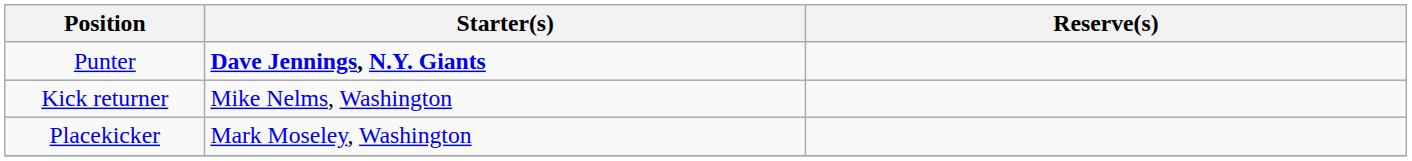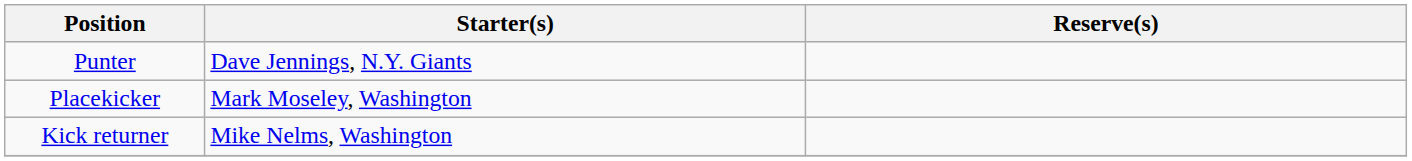 <table class="wikitable" width=75%>
 <tr>
 <th width=10%>Position</th>
 <th width=30%>Starter(s)</th>
 <th width=30%>Reserve(s)</th>
 </tr>
 <tr>
 <td align=center><a href='#'>Punter</a></td>
-<td><strong> <a href='#'>Dave Jennings</a>, <a href='#'>N.Y. Giants</a></strong></td>
+<td> <a href='#'>Dave Jennings</a>, <a href='#'>N.Y. Giants</a></td>
+<td></td>
+</tr>
+<tr>
+<td align=center><a href='#'>Placekicker</a></td>
+<td> <a href='#'>Mark Moseley</a>, <a href='#'>Washington</a></td>
 <td></td>
 </tr>
 <tr>
 <td align=center><a href='#'>Kick returner</a></td>
 <td> <a href='#'>Mike Nelms</a>, <a href='#'>Washington</a></td>
 <td></td>
 </tr>
 <tr>
-<td align=center><a href='#'>Placekicker</a></td>
-<td> <a href='#'>Mark Moseley</a>, <a href='#'>Washington</a></td>
-<td></td>
-</tr>
-<tr>
 </tr>
 </table>
